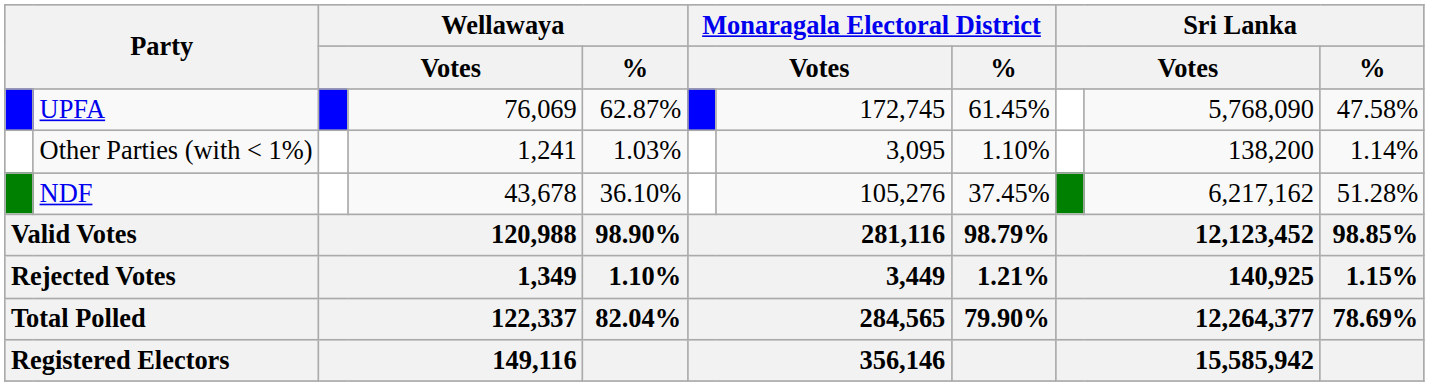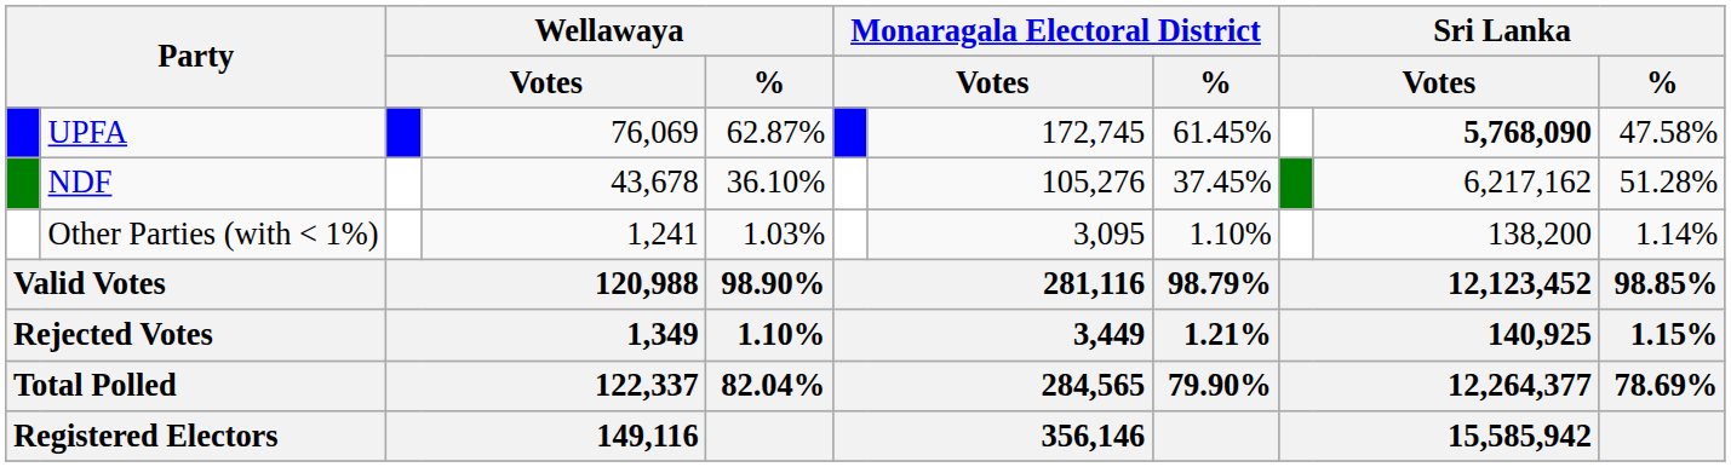 <table class="wikitable">
 <tr>
 <th colspan="2" width="144px"rowspan="2">Party</th>
 <th colspan="3" width="216px">Wellawaya</th>
 <th colspan="3" width="216px"><a href='#'>Monaragala Electoral District</a></th>
 <th colspan="3" width="216px">Sri Lanka</th>
 </tr>
 <tr>
 <th colspan="2" width="144px">Votes</th>
 <th>%</th>
 <th colspan="2" width="144px">Votes</th>
 <th>%</th>
 <th colspan="2" width="144px">Votes</th>
 <th>%</th>
 </tr>
 <tr>
 <td style="background-color:blue;" width="10px"></td>
 <td style="text-align:left;"><a href='#'>UPFA</a></td>
 <td style="background-color:blue;" width="10px"></td>
 <td style="text-align:right;">76,069</td>
 <td style="text-align:right;">62.87%</td>
 <td style="background-color:blue;" width="10px"></td>
 <td style="text-align:right;">172,745</td>
 <td style="text-align:right;">61.45%</td>
 <td style="background-color:white;" width="10px"></td>
-<td style="text-align:right;">5,768,090</td>
+<td style="text-align:right;"><strong>5,768,090</strong></td>
 <td style="text-align:right;">47.58%</td>
+</tr>
+<tr>
+<td style="background-color:green;" width="10px"></td>
+<td style="text-align:left;"><a href='#'>NDF</a></td>
+<td style="background-color:white;" width="10px"></td>
+<td style="text-align:right;">43,678</td>
+<td style="text-align:right;">36.10%</td>
+<td style="background-color:white;" width="10px"></td>
+<td style="text-align:right;">105,276</td>
+<td style="text-align:right;">37.45%</td>
+<td style="background-color:green;" width="10px"></td>
+<td style="text-align:right;">6,217,162</td>
+<td style="text-align:right;">51.28%</td>
 </tr>
 <tr>
 <td style="background-color:white;" width="10px"></td>
 <td style="text-align:left;">Other Parties (with < 1%)</td>
 <td style="background-color:white;" width="10px"></td>
 <td style="text-align:right;">1,241</td>
 <td style="text-align:right;">1.03%</td>
 <td style="background-color:white;" width="10px"></td>
 <td style="text-align:right;">3,095</td>
 <td style="text-align:right;">1.10%</td>
 <td style="background-color:white;" width="10px"></td>
 <td style="text-align:right;">138,200</td>
 <td style="text-align:right;">1.14%</td>
-</tr>
-<tr>
-<td style="background-color:green;" width="10px"></td>
-<td style="text-align:left;"><a href='#'>NDF</a></td>
-<td style="background-color:white;" width="10px"></td>
-<td style="text-align:right;">43,678</td>
-<td style="text-align:right;">36.10%</td>
-<td style="background-color:white;" width="10px"></td>
-<td style="text-align:right;">105,276</td>
-<td style="text-align:right;">37.45%</td>
-<td style="background-color:green;" width="10px"></td>
-<td style="text-align:right;">6,217,162</td>
-<td style="text-align:right;">51.28%</td>
 </tr>
 <tr>
 <th colspan="2" width="144px"style="text-align:left;">Valid Votes</th>
 <th style="text-align:right;"colspan="2" width="144px">120,988</th>
 <th style="text-align:right;">98.90%</th>
 <th style="text-align:right;"colspan="2" width="144px">281,116</th>
 <th style="text-align:right;">98.79%</th>
 <th style="text-align:right;"colspan="2" width="144px">12,123,452</th>
 <th style="text-align:right;">98.85%</th>
 </tr>
 <tr>
 <th colspan="2" width="144px"style="text-align:left;">Rejected Votes</th>
 <th style="text-align:right;"colspan="2" width="144px">1,349</th>
 <th style="text-align:right;">1.10%</th>
 <th style="text-align:right;"colspan="2" width="144px">3,449</th>
 <th style="text-align:right;">1.21%</th>
 <th style="text-align:right;"colspan="2" width="144px">140,925</th>
 <th style="text-align:right;">1.15%</th>
 </tr>
 <tr>
 <th colspan="2" width="144px"style="text-align:left;">Total Polled</th>
 <th style="text-align:right;"colspan="2" width="144px">122,337</th>
 <th style="text-align:right;">82.04%</th>
 <th style="text-align:right;"colspan="2" width="144px">284,565</th>
 <th style="text-align:right;">79.90%</th>
 <th style="text-align:right;"colspan="2" width="144px">12,264,377</th>
 <th style="text-align:right;">78.69%</th>
 </tr>
 <tr>
 <th colspan="2" width="144px"style="text-align:left;">Registered Electors</th>
 <th style="text-align:right;"colspan="2" width="144px">149,116</th>
 <th></th>
 <th style="text-align:right;"colspan="2" width="144px">356,146</th>
 <th></th>
 <th style="text-align:right;"colspan="2" width="144px">15,585,942</th>
 <th></th>
 </tr>
 </table>
